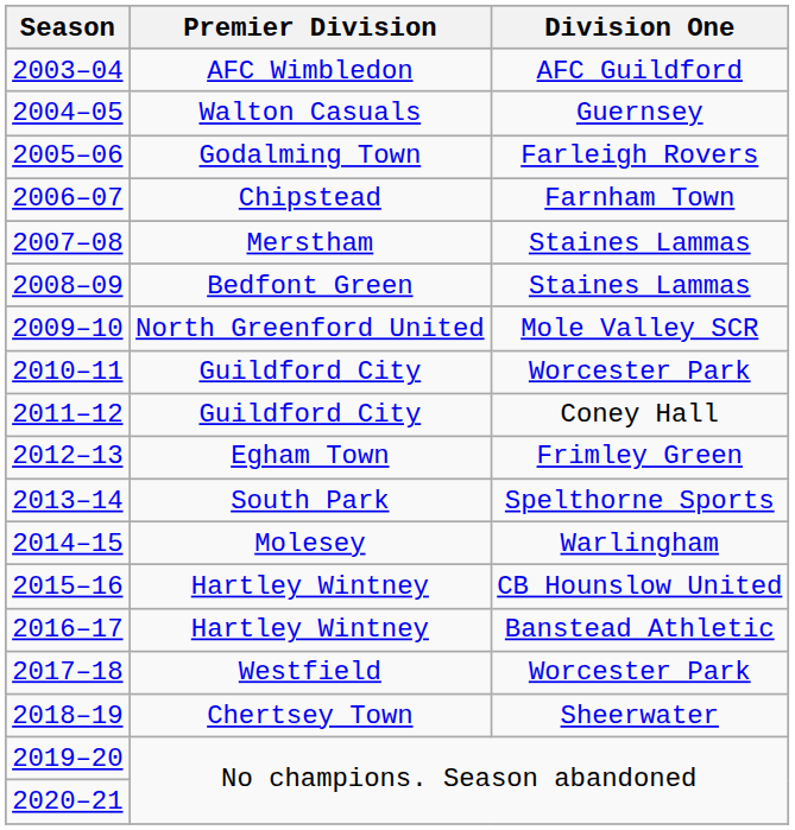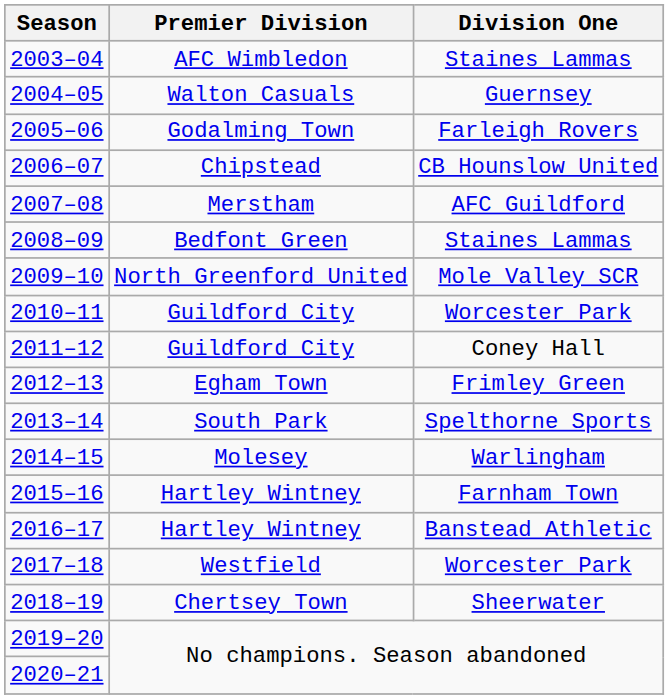 <table class="wikitable" style="text-align: center">
 <tr>
 <th>Season</th>
 <th>Premier Division</th>
 <th>Division One</th>
 </tr>
 <tr>
 <td><a href='#'>2003–04</a></td>
 <td><a href='#'>AFC Wimbledon</a></td>
-<td><a href='#'>AFC Guildford</a></td>
+<td><a href='#'>Staines Lammas</a></td>
 </tr>
 <tr>
 <td><a href='#'>2004–05</a></td>
 <td><a href='#'>Walton Casuals</a></td>
 <td><a href='#'>Guernsey</a></td>
 </tr>
 <tr>
 <td><a href='#'>2005–06</a></td>
 <td><a href='#'>Godalming Town</a></td>
 <td><a href='#'>Farleigh Rovers</a></td>
 </tr>
 <tr>
 <td><a href='#'>2006–07</a></td>
 <td><a href='#'>Chipstead</a></td>
-<td><a href='#'>Farnham Town</a></td>
+<td><a href='#'>CB Hounslow United</a></td>
 </tr>
 <tr>
 <td><a href='#'>2007–08</a></td>
 <td><a href='#'>Merstham</a></td>
-<td><a href='#'>Staines Lammas</a></td>
+<td><a href='#'>AFC Guildford</a></td>
 </tr>
 <tr>
 <td><a href='#'>2008–09</a></td>
 <td><a href='#'>Bedfont Green</a></td>
 <td><a href='#'>Staines Lammas</a></td>
 </tr>
 <tr>
 <td><a href='#'>2009–10</a></td>
 <td><a href='#'>North Greenford United</a></td>
 <td><a href='#'>Mole Valley SCR</a></td>
 </tr>
 <tr>
 <td><a href='#'>2010–11</a></td>
 <td><a href='#'>Guildford City</a></td>
 <td><a href='#'>Worcester Park</a></td>
 </tr>
 <tr>
 <td><a href='#'>2011–12</a></td>
 <td><a href='#'>Guildford City</a></td>
 <td>Coney Hall</td>
 </tr>
 <tr>
 <td><a href='#'>2012–13</a></td>
 <td><a href='#'>Egham Town</a></td>
 <td><a href='#'>Frimley Green</a></td>
 </tr>
 <tr>
 <td><a href='#'>2013–14</a></td>
 <td><a href='#'>South Park</a></td>
 <td><a href='#'>Spelthorne Sports</a></td>
 </tr>
 <tr>
 <td><a href='#'>2014–15</a></td>
 <td><a href='#'>Molesey</a></td>
 <td><a href='#'>Warlingham</a></td>
 </tr>
 <tr>
 <td><a href='#'>2015–16</a></td>
 <td><a href='#'>Hartley Wintney</a></td>
-<td><a href='#'>CB Hounslow United</a></td>
+<td><a href='#'>Farnham Town</a></td>
 </tr>
 <tr>
 <td><a href='#'>2016–17</a></td>
 <td><a href='#'>Hartley Wintney</a></td>
 <td><a href='#'>Banstead Athletic</a></td>
 </tr>
 <tr>
 <td><a href='#'>2017–18</a></td>
 <td><a href='#'>Westfield</a></td>
 <td><a href='#'>Worcester Park</a></td>
 </tr>
 <tr>
 <td><a href='#'>2018–19</a></td>
 <td><a href='#'>Chertsey Town</a></td>
 <td><a href='#'>Sheerwater</a></td>
 </tr>
 <tr>
 <td><a href='#'>2019–20</a></td>
 <td colspan=2 rowspan=2>No champions. Season abandoned</td>
 </tr>
 <tr>
 <td><a href='#'>2020–21</a></td>
 </tr>
 </table>
